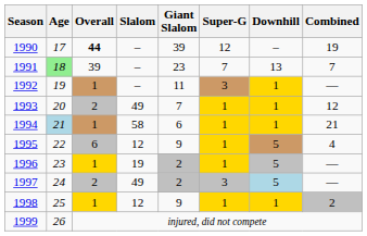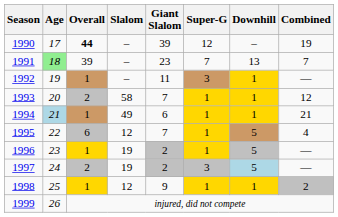 <table class=wikitable style="text-align:center">
 <tr>
 <th>Season</th>
 <th>Age</th>
 <th>Overall</th>
 <th>Slalom</th>
 <th>Giant<br>Slalom</th>
 <th>Super-G</th>
 <th>Downhill</th>
 <th>Combined</th>
 </tr>
 <tr>
 <td><a href='#'>1990</a></td>
 <td><em>17</em></td>
 <td><strong>44</strong></td>
 <td>–</td>
 <td>39</td>
 <td>12</td>
 <td>–</td>
 <td>19</td>
 </tr>
 <tr>
 <td><a href='#'>1991</a></td>
 <td style="background: lightgreen;"><em>18</em></td>
 <td>39</td>
 <td>–</td>
 <td>23</td>
 <td>7</td>
 <td>13</td>
 <td>7</td>
 </tr>
 <tr>
 <td><a href='#'>1992</a></td>
 <td><em>19</em></td>
 <td bgcolor="cc9966">1</td>
 <td>–</td>
 <td>11</td>
 <td bgcolor="cc9966">3</td>
 <td bgcolor="gold">1</td>
 <td>—</td>
 </tr>
 <tr>
 <td><a href='#'>1993</a></td>
 <td><em>20</em></td>
 <td bgcolor="silver">2</td>
-<td>49</td>
+<td>58</td>
 <td>7</td>
 <td bgcolor="gold">1</td>
 <td bgcolor="gold">1</td>
 <td>12</td>
 </tr>
 <tr>
 <td><a href='#'>1994</a></td>
 <td style="background: lightblue;"><em>21</em></td>
 <td bgcolor="cc9966">1</td>
-<td>58</td>
+<td>49</td>
 <td>6</td>
 <td bgcolor="gold">1</td>
 <td bgcolor="gold">1</td>
 <td>21</td>
 </tr>
 <tr>
 <td><a href='#'>1995</a></td>
 <td><em>22</em></td>
 <td bgcolor="silver">6</td>
 <td>12</td>
-<td>9</td>
+<td>7</td>
 <td bgcolor="gold">1</td>
 <td bgcolor="cc9966">5</td>
 <td>4</td>
 </tr>
 <tr>
 <td><a href='#'>1996</a></td>
 <td><em>23</em></td>
 <td bgcolor="gold">1</td>
 <td>19</td>
 <td bgcolor="silver">2</td>
 <td bgcolor="gold">1</td>
 <td bgcolor="silver">5</td>
 <td>—</td>
 </tr>
 <tr>
 <td><a href='#'>1997</a></td>
 <td><em>24</em></td>
 <td bgcolor="silver">2</td>
-<td>49</td>
+<td>19</td>
 <td bgcolor="silver">2</td>
 <td bgcolor="silver">3</td>
 <td style="background: lightblue;">5</td>
 <td>—</td>
 </tr>
 <tr>
 <td><a href='#'>1998</a></td>
 <td><em>25</em></td>
 <td bgcolor="gold">1</td>
 <td>12</td>
 <td>9</td>
 <td bgcolor="gold">1</td>
 <td bgcolor="gold">1</td>
 <td bgcolor="silver">2</td>
 </tr>
 <tr>
 <td><a href='#'>1999</a></td>
 <td><em>26</em></td>
 <td colspan=6><small><em>injured, did not compete</em></small></td>
 </tr>
 </table>
